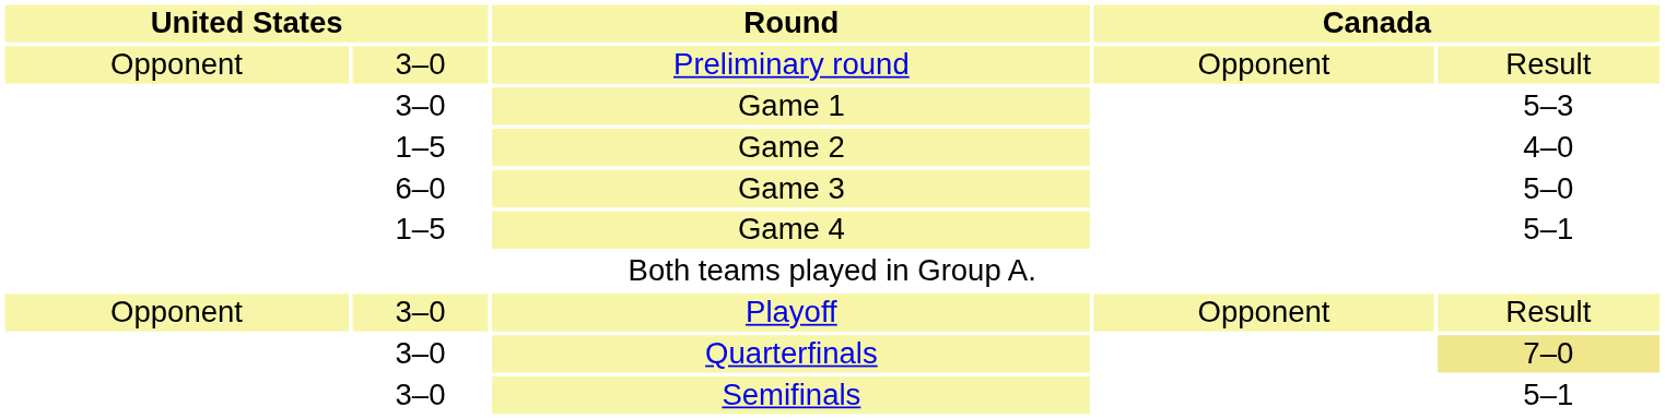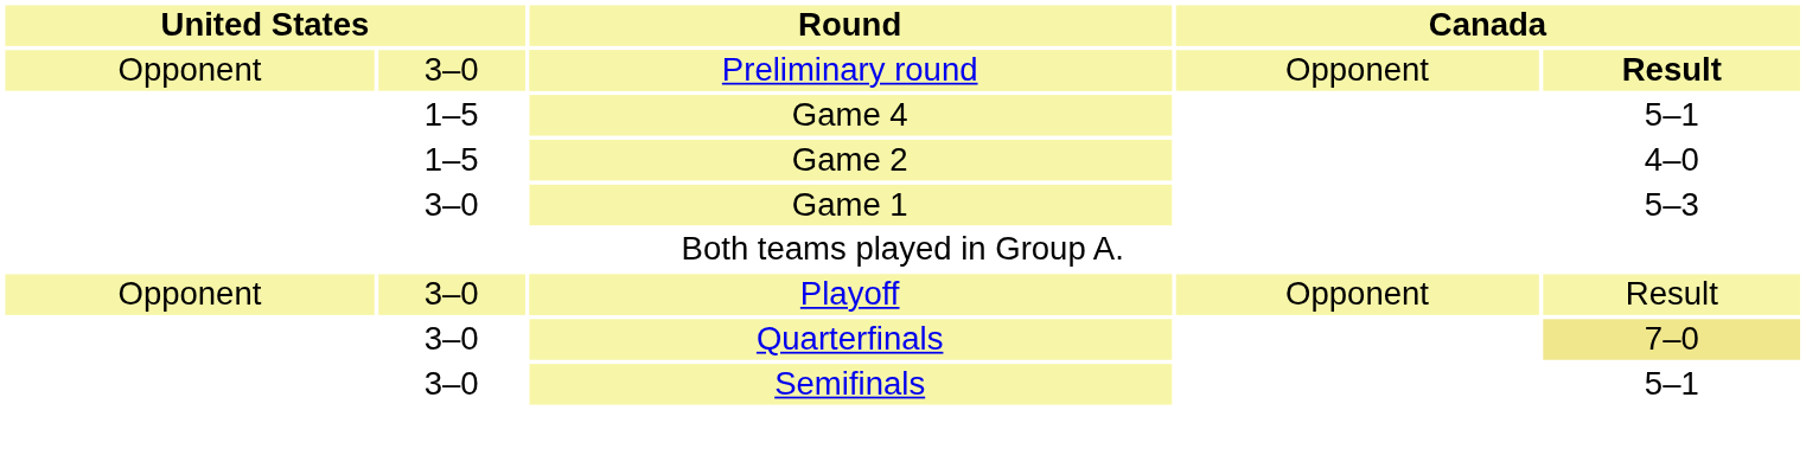 <table style="text-align:center; width:100%">
 <tr valign=top bgcolor=#F7F6A8>
 <th colspan=2 style="width:1*">United States</th>
 <th>Round</th>
 <th colspan=2 style="width:1*">Canada</th>
 </tr>
 <tr valign=top bgcolor=#F7F6A8>
 <td>Opponent</td>
 <td>3–0</td>
 <td bgcolor=#F7F6A8><a href='#'>Preliminary round</a></td>
 <td>Opponent</td>
-<td>Result</td>
+<td><strong>Result</strong></td>
 </tr>
 <tr>
 <td align=left></td>
-<td>3–0</td>
-<td bgcolor=#F7F6A8>Game 1</td>
+<td>1–5</td>
+<td bgcolor=#F7F6A8>Game 4</td>
 <td align=left></td>
-<td>5–3</td>
+<td>5–1</td>
 </tr>
 <tr>
 <td align=left></td>
 <td>1–5</td>
 <td bgcolor=#F7F6A8>Game 2</td>
 <td align=left></td>
 <td>4–0</td>
 </tr>
 <tr>
 <td align=left></td>
-<td>6–0</td>
-<td bgcolor=#F7F6A8>Game 3</td>
+<td>3–0</td>
+<td bgcolor=#F7F6A8>Game 1</td>
 <td align=left></td>
-<td>5–0</td>
-</tr>
-<tr>
-<td align=left></td>
-<td>1–5</td>
-<td bgcolor=#F7F6A8>Game 4</td>
-<td align=left></td>
-<td>5–1</td>
+<td>5–3</td>
 </tr>
 <tr>
 <td colspan=5>Both teams played in Group A.<br></td>
 </tr>
 <tr valign=top bgcolor=#F7F6A8>
 <td>Opponent</td>
 <td>3–0</td>
 <td bgcolor=#F7F6A8><a href='#'>Playoff</a></td>
 <td>Opponent</td>
 <td>Result</td>
 </tr>
 <tr>
 <td align=left></td>
 <td>3–0</td>
 <td bgcolor=#F7F6A8><a href='#'>Quarterfinals</a></td>
 <td align=left></td>
 <td style="background: khaki;">7–0</td>
 </tr>
 <tr>
 <td align=left></td>
 <td>3–0</td>
 <td bgcolor=#F7F6A8><a href='#'>Semifinals</a></td>
 <td align=left></td>
 <td>5–1</td>
 </tr>
 </table>
